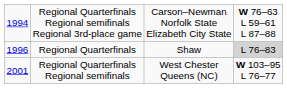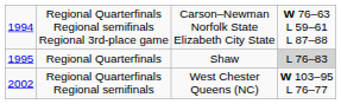 <table class="wikitable">
 <tr align="center">
 <td><a href='#'>1994</a></td>
 <td>Regional Quarterfinals<br>Regional semifinals<br>Regional 3rd-place game</td>
 <td>Carson–Newman<br>Norfolk State<br>Elizabeth City State</td>
 <td><strong>W</strong> 76–63<br>L 59–61<br>L 87–88</td>
 </tr>
 <tr align="center">
-<td><a href='#'>1996</a></td>
+<td><a href='#'>1995</a></td>
 <td>Regional Quarterfinals</td>
 <td>Shaw</td>
 <td style="background: lightgrey;">L 76–83</td>
 </tr>
 <tr align="center">
-<td><a href='#'>2001</a></td>
+<td><a href='#'>2002</a></td>
 <td>Regional Quarterfinals<br>Regional semifinals</td>
 <td>West Chester<br>Queens (NC)</td>
 <td><strong>W</strong> 103–95<br>L 76–77</td>
 </tr>
 </table>
